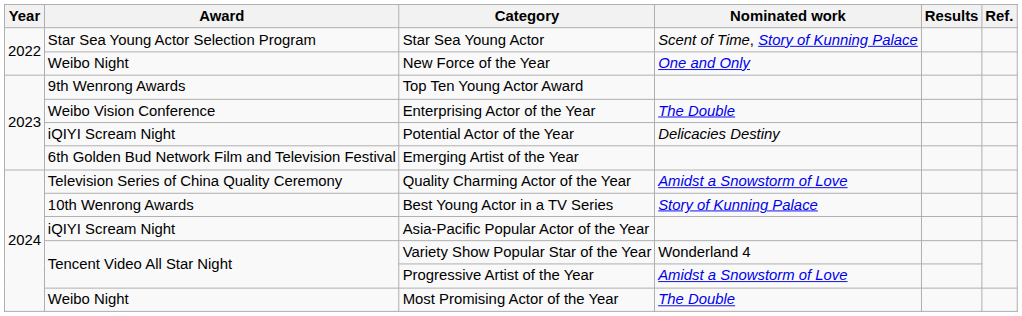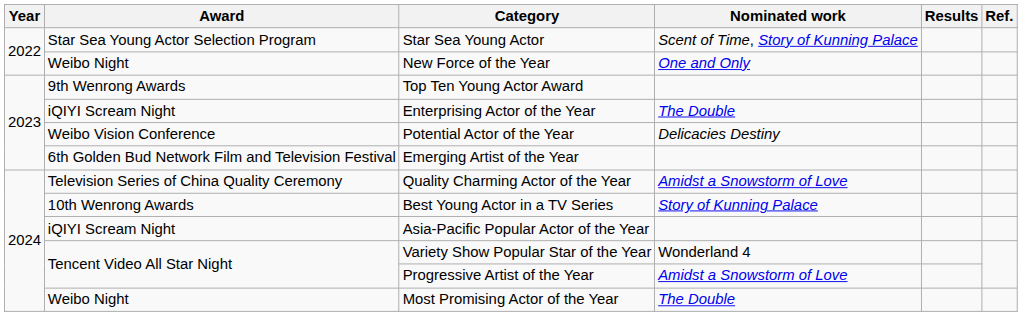 <table class="wikitable sortable">
 <tr>
 <th>Year</th>
 <th>Award</th>
 <th>Category</th>
 <th>Nominated work</th>
 <th>Results</th>
 <th class="unsortable">Ref.</th>
 </tr>
 <tr>
 <td rowspan="2">2022</td>
 <td>Star Sea Young Actor Selection Program</td>
 <td>Star Sea Young Actor</td>
 <td><em>Scent of Time</em>, <em><a href='#'>Story of Kunning Palace</a></em></td>
 <td></td>
 <td></td>
 </tr>
 <tr>
 <td>Weibo Night</td>
 <td>New Force of the Year</td>
 <td><em><a href='#'>One and Only</a></em></td>
 <td></td>
 <td></td>
 </tr>
 <tr>
 <td rowspan="4">2023</td>
 <td>9th Wenrong Awards</td>
 <td>Top Ten Young Actor Award</td>
 <td></td>
 <td></td>
 <td></td>
 </tr>
 <tr>
-<td>Weibo Vision Conference</td>
+<td>iQIYI Scream Night</td>
 <td>Enterprising Actor of the Year</td>
 <td><em><a href='#'>The Double</a></em></td>
 <td></td>
 <td></td>
 </tr>
 <tr>
-<td>iQIYI Scream Night</td>
+<td>Weibo Vision Conference</td>
 <td>Potential Actor of the Year</td>
 <td><em>Delicacies Destiny</em></td>
 <td></td>
 <td></td>
 </tr>
 <tr>
 <td>6th Golden Bud Network Film and Television Festival</td>
 <td>Emerging Artist of the Year</td>
 <td></td>
 <td></td>
 <td></td>
 </tr>
 <tr>
 <td scope="row" rowspan="6">2024</td>
 <td>Television Series of China Quality Ceremony</td>
 <td>Quality Charming Actor of the Year</td>
 <td><em><a href='#'>Amidst a Snowstorm of Love</a></em></td>
 <td></td>
 <td></td>
 </tr>
 <tr>
 <td>10th Wenrong Awards</td>
 <td>Best Young Actor in a TV Series</td>
 <td><em><a href='#'>Story of Kunning Palace</a></em></td>
 <td></td>
 <td></td>
 </tr>
 <tr>
 <td>iQIYI Scream Night</td>
 <td>Asia-Pacific Popular Actor of the Year</td>
 <td></td>
 <td></td>
 <td></td>
 </tr>
 <tr>
 <td rowspan="2">Tencent Video All Star Night</td>
 <td>Variety Show Popular Star of the Year</td>
 <td>Wonderland 4</td>
 <td></td>
 <td rowspan="2"></td>
 </tr>
 <tr>
 <td>Progressive Artist of the Year</td>
 <td><em><a href='#'>Amidst a Snowstorm of Love</a></em></td>
 <td></td>
 </tr>
 <tr>
 <td>Weibo Night</td>
 <td>Most Promising Actor of the Year</td>
 <td><em><a href='#'>The Double</a></em></td>
 <td></td>
 <td></td>
 </tr>
 </table>
